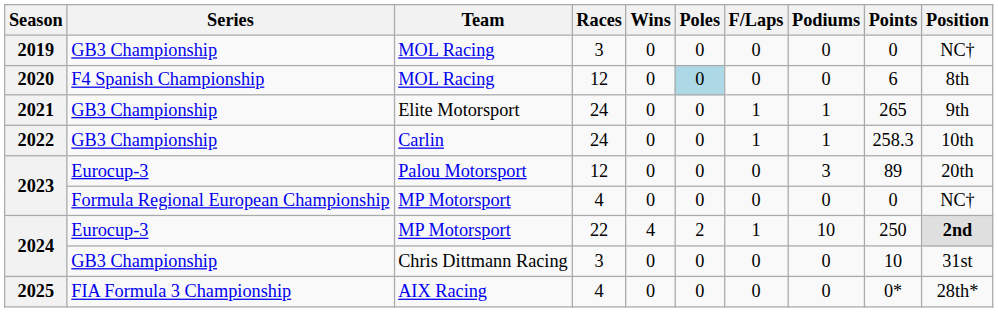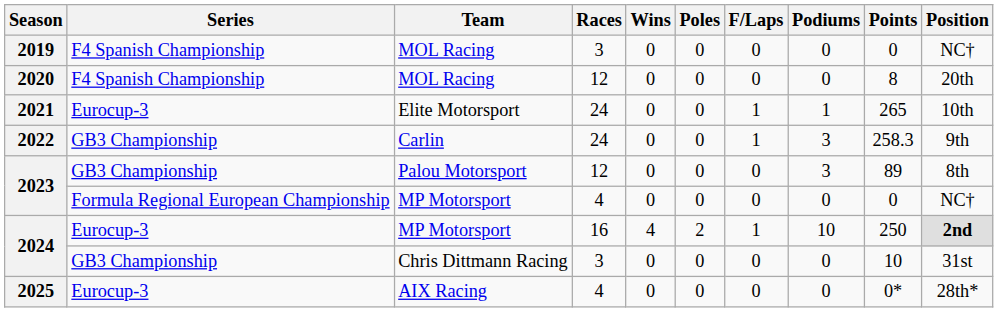 <table class="wikitable" style="font-size: 90%; text-align:center">
 <tr>
 <th>Season</th>
 <th>Series</th>
 <th>Team</th>
 <th>Races</th>
 <th>Wins</th>
 <th>Poles</th>
 <th>F/Laps</th>
 <th>Podiums</th>
 <th>Points</th>
 <th>Position</th>
 </tr>
 <tr>
 <th>2019</th>
-<td align="left"><a href='#'>GB3 Championship</a></td>
+<td align="left"><a href='#'>F4 Spanish Championship</a></td>
 <td align="left"><a href='#'>MOL Racing</a></td>
 <td>3</td>
 <td>0</td>
 <td>0</td>
 <td>0</td>
 <td>0</td>
 <td>0</td>
 <td>NC†</td>
 </tr>
 <tr>
 <th>2020</th>
 <td align="left"><a href='#'>F4 Spanish Championship</a></td>
 <td align="left"><a href='#'>MOL Racing</a></td>
 <td>12</td>
 <td>0</td>
-<td style="background: lightblue;">0</td>
 <td>0</td>
 <td>0</td>
-<td>6</td>
-<td>8th</td>
+<td>0</td>
+<td>8</td>
+<td>20th</td>
 </tr>
 <tr>
 <th>2021</th>
-<td align="left"><a href='#'>GB3 Championship</a></td>
+<td align=left><a href='#'>Eurocup-3</a></td>
 <td align="left">Elite Motorsport</td>
 <td>24</td>
 <td>0</td>
 <td>0</td>
 <td>1</td>
 <td>1</td>
 <td>265</td>
-<td>9th</td>
+<td>10th</td>
 </tr>
 <tr>
 <th>2022</th>
 <td align=left><a href='#'>GB3 Championship</a></td>
 <td align=left><a href='#'>Carlin</a></td>
 <td>24</td>
 <td>0</td>
 <td>0</td>
 <td>1</td>
-<td>1</td>
+<td>3</td>
 <td>258.3</td>
-<td>10th</td>
+<td>9th</td>
 </tr>
 <tr>
 <th rowspan="2">2023</th>
-<td align=left><a href='#'>Eurocup-3</a></td>
+<td align=left><a href='#'>GB3 Championship</a></td>
 <td align=left><a href='#'>Palou Motorsport</a></td>
 <td>12</td>
 <td>0</td>
 <td>0</td>
 <td>0</td>
 <td>3</td>
 <td>89</td>
-<td>20th</td>
+<td>8th</td>
 </tr>
 <tr>
 <td align=left><a href='#'>Formula Regional European Championship</a></td>
 <td align=left><a href='#'>MP Motorsport</a></td>
 <td>4</td>
 <td>0</td>
 <td>0</td>
 <td>0</td>
 <td>0</td>
 <td>0</td>
 <td>NC†</td>
 </tr>
 <tr>
 <th rowspan="2">2024</th>
 <td align=left><a href='#'>Eurocup-3</a></td>
 <td align=left><a href='#'>MP Motorsport</a></td>
-<td>22</td>
+<td>16</td>
 <td>4</td>
 <td>2</td>
 <td>1</td>
 <td>10</td>
 <td>250</td>
 <th style="background:#DFDFDF;">2nd</th>
 </tr>
 <tr>
 <td align=left><a href='#'>GB3 Championship</a></td>
 <td align=left>Chris Dittmann Racing</td>
 <td>3</td>
 <td>0</td>
 <td>0</td>
 <td>0</td>
 <td>0</td>
 <td>10</td>
 <td>31st</td>
 </tr>
 <tr>
 <th>2025</th>
-<td align=left><a href='#'>FIA Formula 3 Championship</a></td>
+<td align=left><a href='#'>Eurocup-3</a></td>
 <td align=left><a href='#'>AIX Racing</a></td>
 <td>4</td>
 <td>0</td>
 <td>0</td>
 <td>0</td>
 <td>0</td>
 <td>0*</td>
 <td>28th*</td>
 </tr>
 </table>
